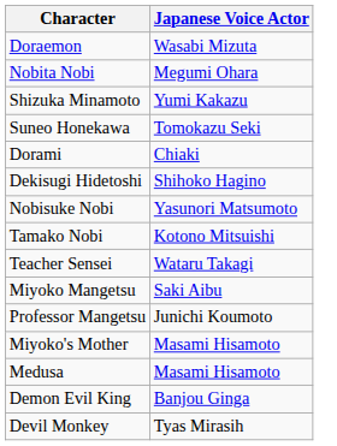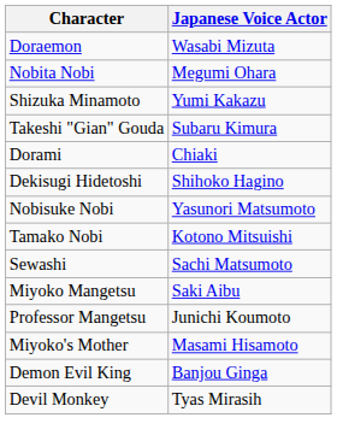 <table class="wikitable">
 <tr>
 <th>Character</th>
 <th><a href='#'>Japanese Voice Actor</a></th>
 </tr>
 <tr>
 <td><a href='#'>Doraemon</a></td>
 <td><a href='#'>Wasabi Mizuta</a></td>
 </tr>
 <tr [>
 <td><a href='#'>Nobita Nobi</a></td>
 <td><a href='#'>Megumi Ohara</a></td>
 </tr>
 <tr>
 <td>Shizuka Minamoto</td>
 <td><a href='#'>Yumi Kakazu</a></td>
 </tr>
 <tr>
-<td>Suneo Honekawa</td>
-<td><a href='#'>Tomokazu Seki</a></td>
+<td>Takeshi "Gian" Gouda</td>
+<td><a href='#'>Subaru Kimura</a></td>
 </tr>
 <tr>
 <td>Dorami</td>
 <td><a href='#'>Chiaki</a></td>
 </tr>
 <tr>
 <td>Dekisugi Hidetoshi</td>
 <td><a href='#'>Shihoko Hagino</a></td>
 </tr>
 <tr>
 <td>Nobisuke Nobi</td>
 <td><a href='#'>Yasunori Matsumoto</a></td>
 </tr>
 <tr>
 <td>Tamako Nobi</td>
 <td><a href='#'>Kotono Mitsuishi</a></td>
 </tr>
 <tr>
-<td>Teacher Sensei</td>
-<td><a href='#'>Wataru Takagi</a></td>
+<td>Sewashi</td>
+<td><a href='#'>Sachi Matsumoto</a></td>
 </tr>
 <tr>
 <td>Miyoko Mangetsu</td>
 <td><a href='#'>Saki Aibu</a></td>
 </tr>
 <tr>
 <td>Professor Mangetsu</td>
 <td>Junichi Koumoto</td>
 </tr>
 <tr>
 <td>Miyoko's Mother</td>
 <td><a href='#'>Masami Hisamoto</a></td>
 </tr>
 <tr>
-<td>Medusa</td>
-<td><a href='#'>Masami Hisamoto</a></td>
-</tr>
-<tr>
 <td>Demon Evil King</td>
 <td><a href='#'>Banjou Ginga</a></td>
 </tr>
 <tr>
 <td>Devil Monkey</td>
 <td>Tyas Mirasih</td>
 </tr>
 </table>
